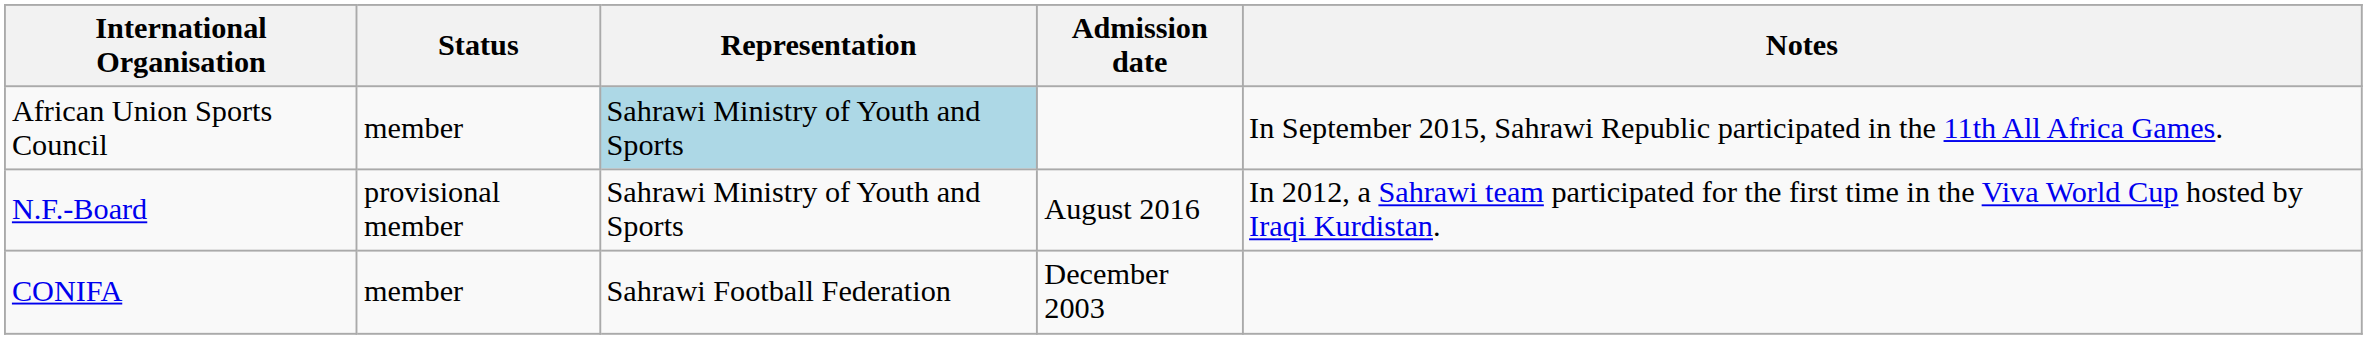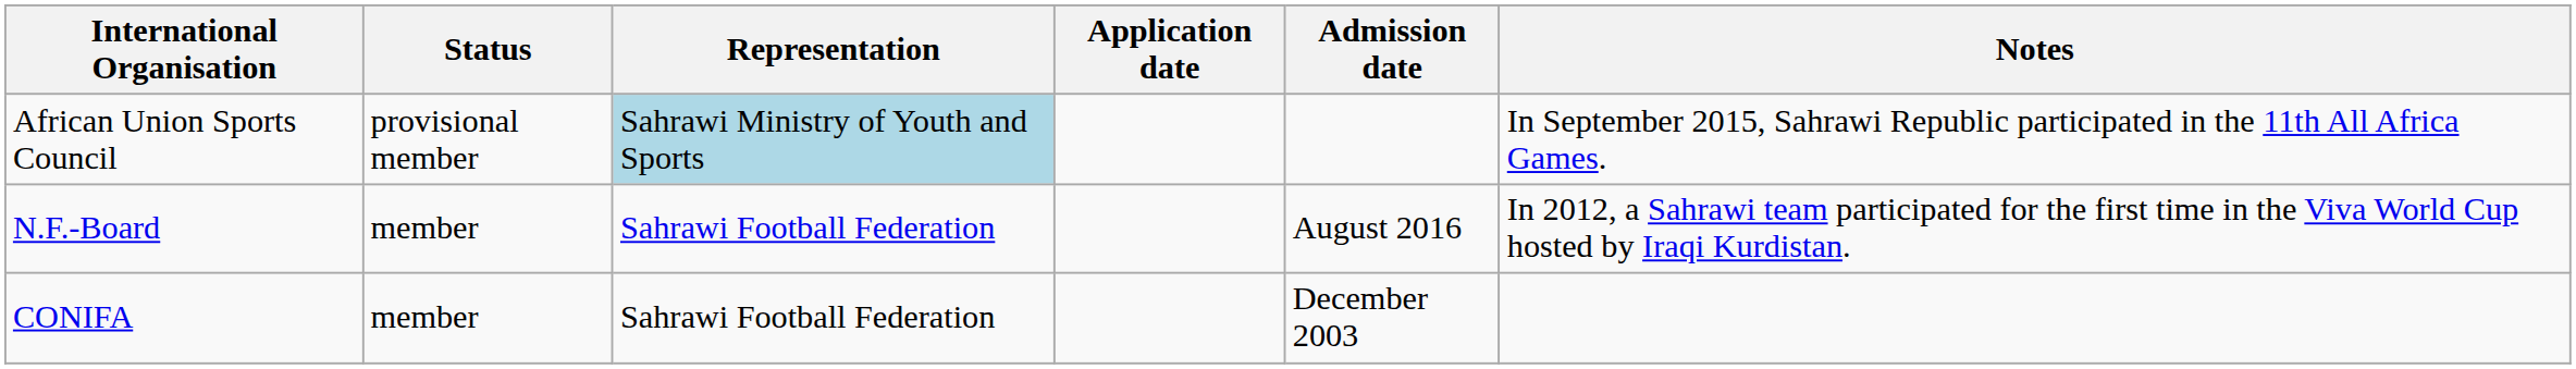 <table class="wikitable">
 <tr>
 <th>International Organisation</th>
 <th>Status</th>
 <th>Representation</th>
+<th>Application date</th>
 <th>Admission date</th>
 <th>Notes</th>
 </tr>
 <tr>
 <td>African Union Sports Council</td>
-<td>member</td>
+<td>provisional member</td>
 <td style="background: lightblue;">Sahrawi Ministry of Youth and Sports</td>
+<td></td>
 <td></td>
 <td>In September 2015, Sahrawi Republic participated in the <a href='#'>11th All Africa Games</a>.</td>
 </tr>
 <tr>
 <td><a href='#'>N.F.-Board</a></td>
-<td>provisional member</td>
-<td>Sahrawi Ministry of Youth and Sports</td>
+<td>member</td>
+<td><a href='#'>Sahrawi Football Federation</a></td>
+<td></td>
 <td>August 2016</td>
 <td>In 2012, a <a href='#'>Sahrawi team</a> participated for the first time in the <a href='#'>Viva World Cup</a> hosted by <a href='#'>Iraqi Kurdistan</a>.</td>
 </tr>
 <tr>
 <td><a href='#'>CONIFA</a></td>
 <td>member</td>
 <td>Sahrawi Football Federation</td>
+<td></td>
 <td>December 2003</td>
 <td></td>
 </tr>
 </table>
